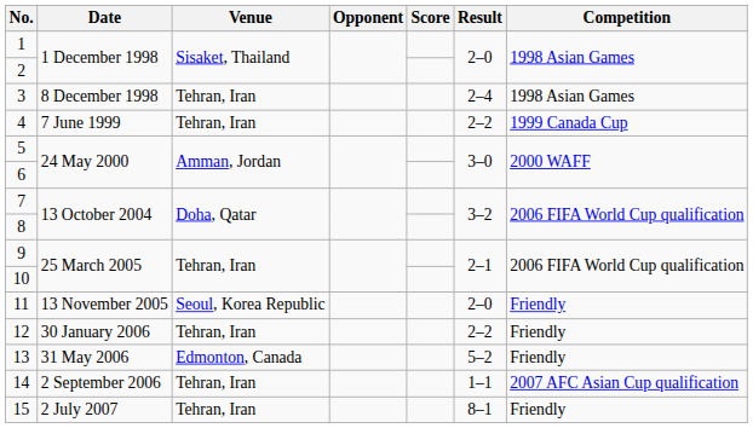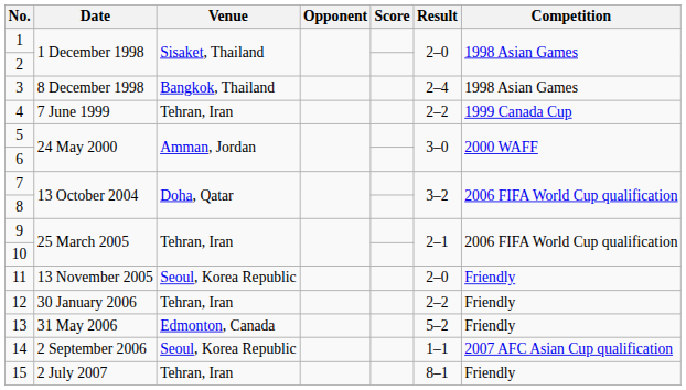 <table class="wikitable sortable">
 <tr>
 <th scope="col">No.</th>
 <th scope="col">Date</th>
 <th scope="col">Venue</th>
 <th scope="col">Opponent</th>
 <th scope="col">Score</th>
 <th scope="col">Result</th>
 <th scope="col">Competition</th>
 </tr>
 <tr>
 <td align="center">1</td>
 <td rowspan="2">1 December 1998</td>
 <td rowspan="2"><a href='#'>Sisaket</a>, Thailand</td>
 <td rowspan="2"></td>
 <td></td>
 <td rowspan="2" style="text-align:center">2–0</td>
 <td rowspan="2"><a href='#'>1998 Asian Games</a></td>
 </tr>
 <tr>
 <td align="center">2</td>
 </tr>
 <tr>
 <td align="center">3</td>
 <td>8 December 1998</td>
-<td>Tehran, Iran</td>
+<td><a href='#'>Bangkok</a>, Thailand</td>
 <td></td>
 <td></td>
 <td align="center">2–4</td>
 <td>1998 Asian Games</td>
 </tr>
 <tr>
 <td align="center">4</td>
 <td>7 June 1999</td>
 <td>Tehran, Iran</td>
 <td></td>
 <td></td>
 <td align="center">2–2</td>
 <td><a href='#'>1999 Canada Cup</a></td>
 </tr>
 <tr>
 <td align="center">5</td>
 <td rowspan="2">24 May 2000</td>
 <td rowspan="2"><a href='#'>Amman</a>, Jordan</td>
 <td rowspan="2"></td>
 <td></td>
 <td rowspan="2" style="text-align:center">3–0</td>
 <td rowspan="2"><a href='#'>2000 WAFF</a></td>
 </tr>
 <tr>
 <td align="center">6</td>
 </tr>
 <tr>
 <td align="center">7</td>
 <td rowspan="2">13 October 2004</td>
 <td rowspan="2"><a href='#'>Doha</a>, Qatar</td>
 <td rowspan="2"></td>
 <td></td>
 <td rowspan="2" style="text-align:center">3–2</td>
 <td rowspan="2"><a href='#'>2006 FIFA World Cup qualification</a></td>
 </tr>
 <tr>
 <td align="center">8</td>
 </tr>
 <tr>
 <td align="center">9</td>
 <td rowspan="2">25 March 2005</td>
 <td rowspan="2">Tehran, Iran</td>
 <td rowspan="2"></td>
 <td></td>
 <td rowspan="2" style="text-align:center">2–1</td>
 <td rowspan="2">2006 FIFA World Cup qualification</td>
 </tr>
 <tr>
 <td align="center">10</td>
 </tr>
 <tr>
 <td align="center">11</td>
 <td>13 November 2005</td>
 <td><a href='#'>Seoul</a>, Korea Republic</td>
 <td></td>
 <td></td>
 <td align="center">2–0</td>
 <td><a href='#'>Friendly</a></td>
 </tr>
 <tr>
 <td align="center">12</td>
 <td>30 January 2006</td>
 <td>Tehran, Iran</td>
 <td></td>
 <td></td>
 <td align="center">2–2</td>
 <td>Friendly</td>
 </tr>
 <tr>
 <td align="center">13</td>
 <td>31 May 2006</td>
 <td><a href='#'>Edmonton</a>, Canada</td>
 <td></td>
 <td></td>
 <td align="center">5–2</td>
 <td>Friendly</td>
 </tr>
 <tr>
 <td align="center">14</td>
 <td>2 September 2006</td>
-<td>Tehran, Iran</td>
+<td><a href='#'>Seoul</a>, Korea Republic</td>
 <td></td>
 <td></td>
 <td align="center">1–1</td>
 <td><a href='#'>2007 AFC Asian Cup qualification</a></td>
 </tr>
 <tr>
 <td align="center">15</td>
 <td>2 July 2007</td>
 <td>Tehran, Iran</td>
 <td></td>
 <td></td>
 <td align="center">8–1</td>
 <td>Friendly</td>
 </tr>
 </table>
